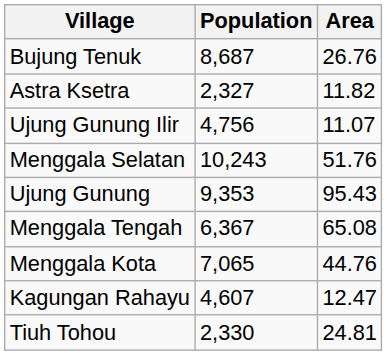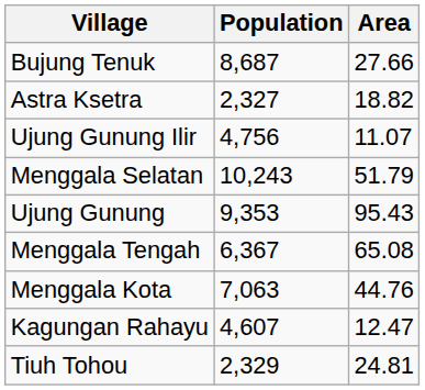 <table class="wikitable sortable">
 <tr>
 <th>Village</th>
 <th>Population</th>
 <th>Area</th>
 </tr>
 <tr>
 <td>Bujung Tenuk</td>
 <td>8,687</td>
-<td>26.76</td>
+<td>27.66</td>
 </tr>
 <tr>
 <td>Astra Ksetra</td>
 <td>2,327</td>
-<td>11.82</td>
+<td>18.82</td>
 </tr>
 <tr>
 <td>Ujung Gunung Ilir</td>
 <td>4,756</td>
 <td>11.07</td>
 </tr>
 <tr>
 <td>Menggala Selatan</td>
 <td>10,243</td>
-<td>51.76</td>
+<td>51.79</td>
 </tr>
 <tr>
 <td>Ujung Gunung</td>
 <td>9,353</td>
 <td>95.43</td>
 </tr>
 <tr>
 <td>Menggala Tengah</td>
 <td>6,367</td>
 <td>65.08</td>
 </tr>
 <tr>
 <td>Menggala Kota</td>
-<td>7,065</td>
+<td>7,063</td>
 <td>44.76</td>
 </tr>
 <tr>
 <td>Kagungan Rahayu</td>
 <td>4,607</td>
 <td>12.47</td>
 </tr>
 <tr>
 <td>Tiuh Tohou</td>
-<td>2,330</td>
+<td>2,329</td>
 <td>24.81</td>
 </tr>
 </table>
